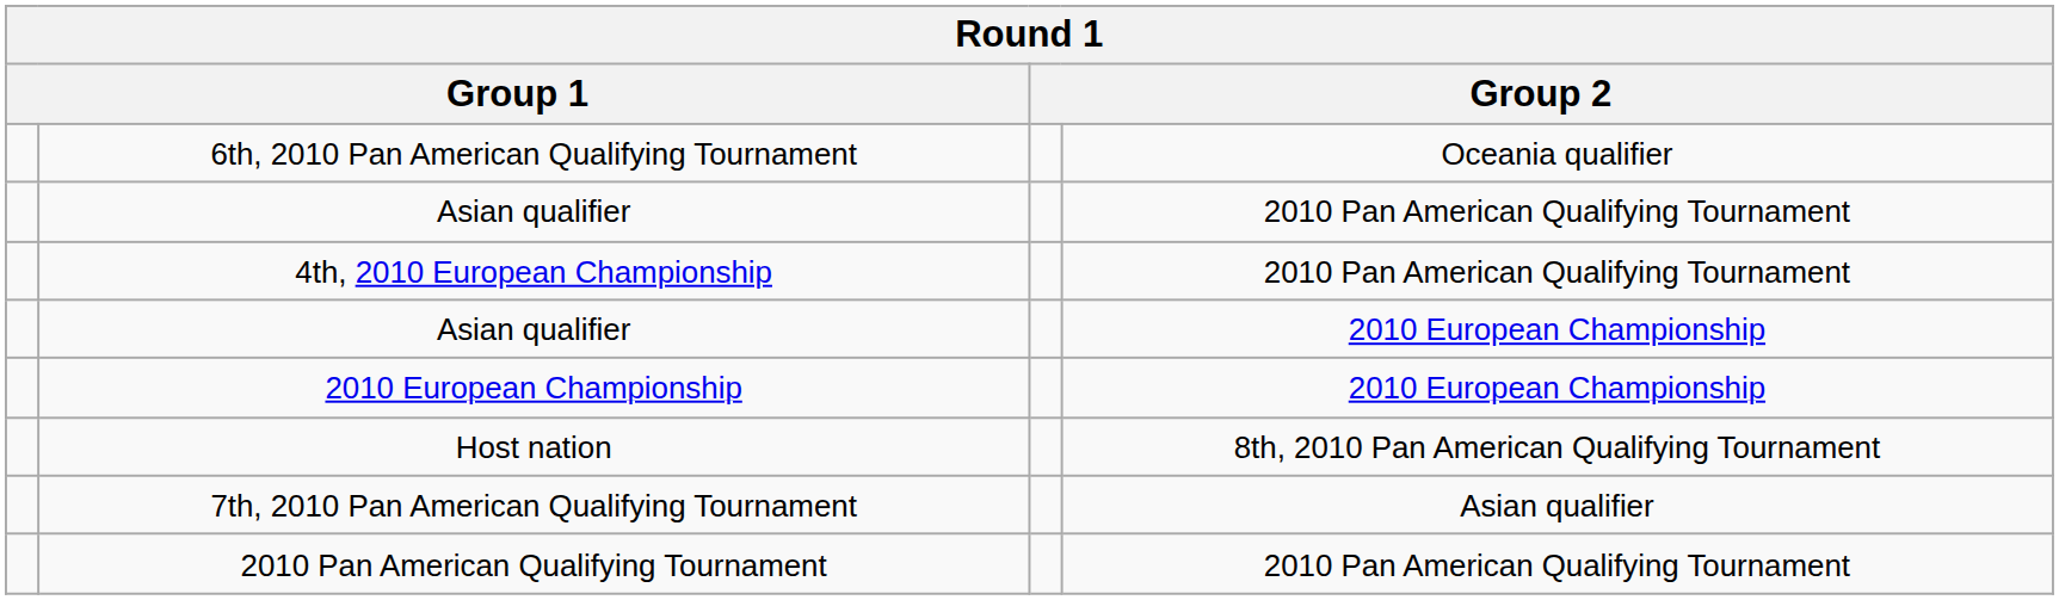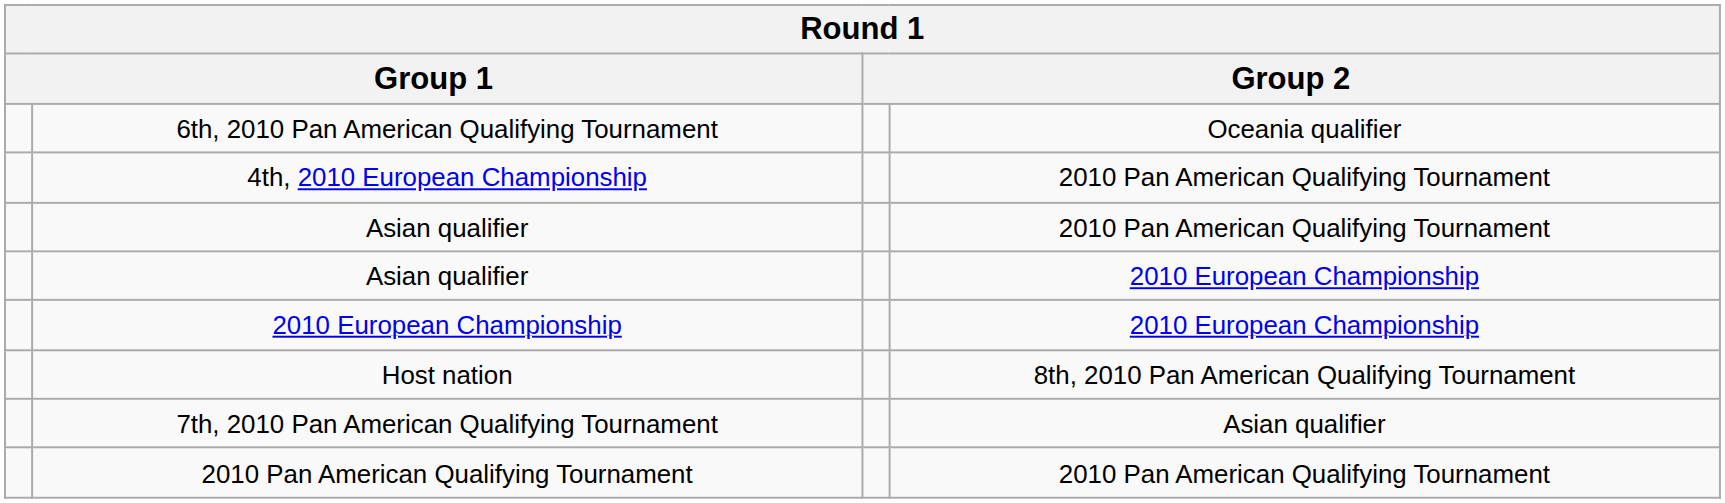 <table class="wikitable" width=70%>
 <tr>
 <th colspan=4>Round 1</th>
 </tr>
 <tr>
 <th width=20% colspan=2>Group 1</th>
 <th width=20% colspan=2>Group 2</th>
 </tr>
 <tr align=center>
 <td></td>
 <td><small>6th, 2010 Pan American Qualifying Tournament</small></td>
 <td></td>
 <td><small>Oceania qualifier</small></td>
 </tr>
 <tr align=center>
 <td></td>
-<td><small>Asian qualifier</small></td>
+<td><small>4th, <a href='#'>2010 European Championship</a></small></td>
 <td></td>
 <td><small> 2010 Pan American Qualifying Tournament</small></td>
 </tr>
 <tr align=center>
 <td></td>
-<td><small>4th, <a href='#'>2010 European Championship</a></small></td>
+<td><small>Asian qualifier</small></td>
 <td></td>
 <td><small> 2010 Pan American Qualifying Tournament</small></td>
 </tr>
 <tr align=center>
 <td></td>
 <td><small>Asian qualifier</small></td>
 <td></td>
 <td><small> <a href='#'>2010 European Championship</a></small></td>
 </tr>
 <tr align=center>
 <td></td>
 <td><small> <a href='#'>2010 European Championship</a></small></td>
 <td></td>
 <td><small> <a href='#'>2010 European Championship</a></small></td>
 </tr>
 <tr align=center>
 <td></td>
 <td><small>Host nation</small></td>
 <td></td>
 <td><small>8th, 2010 Pan American Qualifying Tournament</small></td>
 </tr>
 <tr align=center>
 <td></td>
 <td><small>7th, 2010 Pan American Qualifying Tournament</small></td>
 <td></td>
 <td><small>Asian qualifier</small></td>
 </tr>
 <tr align=center>
 <td></td>
 <td><small> 2010 Pan American Qualifying Tournament</small></td>
 <td></td>
 <td><small> 2010 Pan American Qualifying Tournament</small></td>
 </tr>
 </table>
